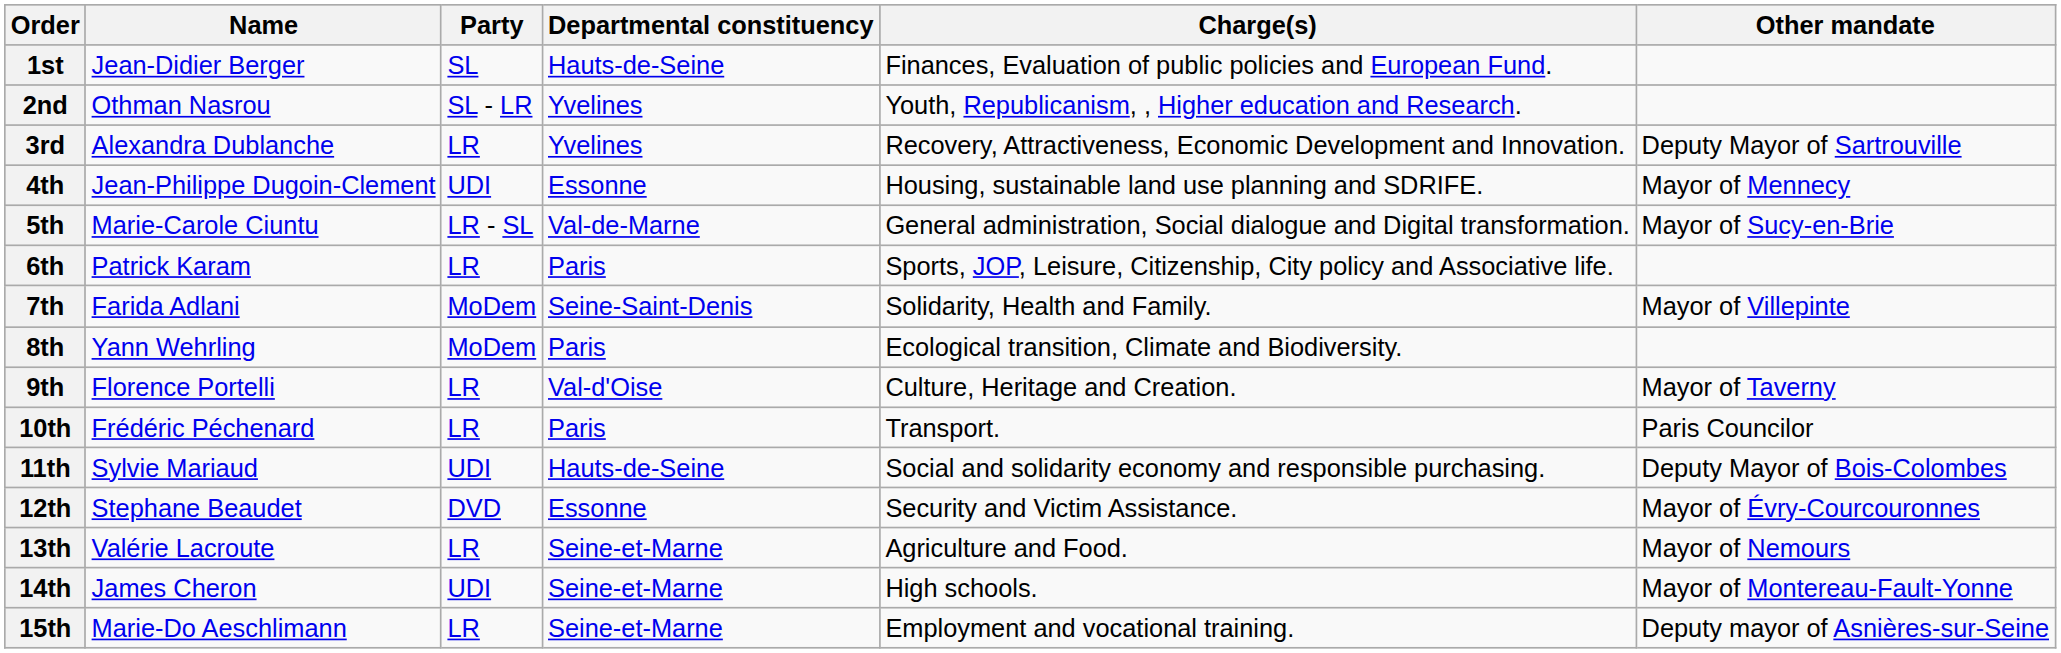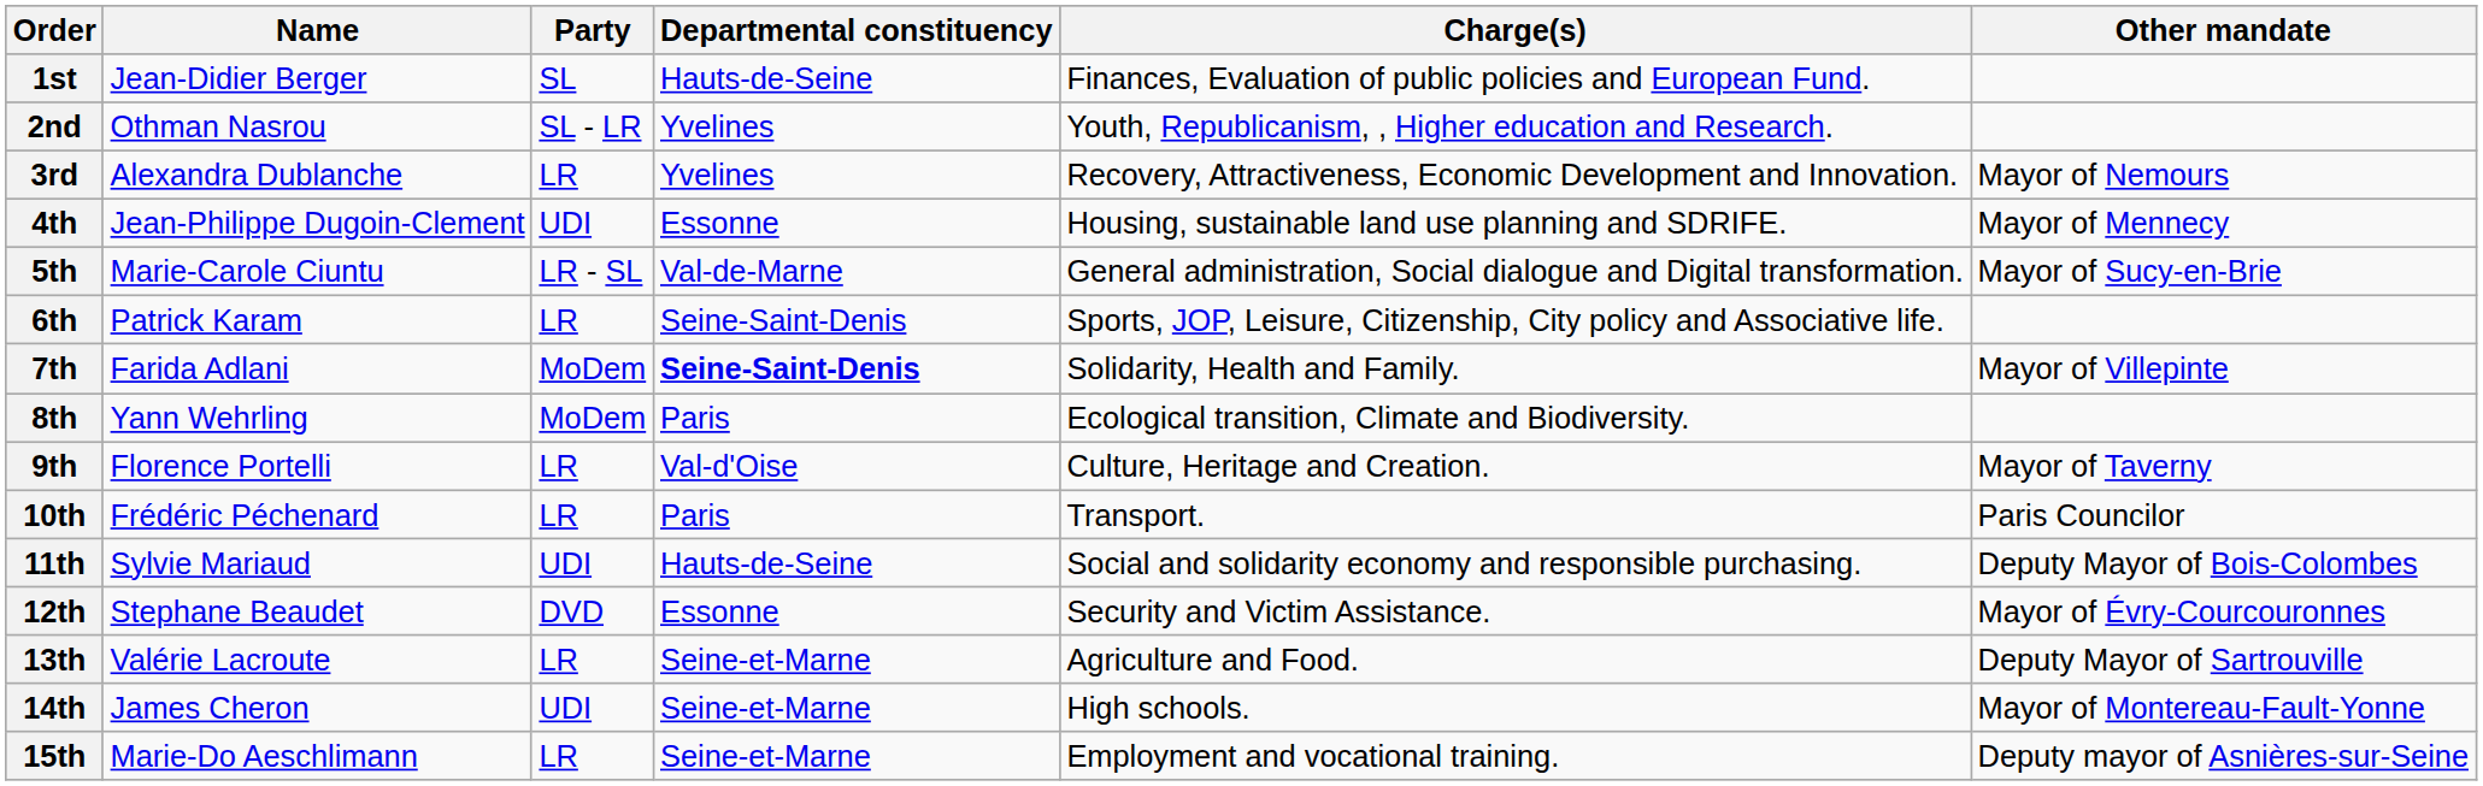 <table class="wikitable" style="font-size:95%" |>
 <tr>
 <th>Order</th>
 <th>Name</th>
 <th>Party</th>
 <th>Departmental constituency</th>
 <th>Charge(s)</th>
 <th>Other mandate</th>
 </tr>
 <tr>
 <th>1st</th>
 <td><a href='#'>Jean-Didier Berger</a></td>
 <td><a href='#'>SL</a></td>
 <td><a href='#'>Hauts-de-Seine</a></td>
 <td>Finances, Evaluation of public policies and <a href='#'>European Fund</a>.</td>
 <td></td>
 </tr>
 <tr>
 <th>2nd</th>
 <td><a href='#'>Othman Nasrou</a></td>
 <td><a href='#'>SL</a> - <a href='#'>LR</a></td>
 <td><a href='#'>Yvelines</a></td>
 <td>Youth, <a href='#'>Republicanism</a>, , <a href='#'>Higher education and Research</a>.</td>
 <td></td>
 </tr>
 <tr>
 <th>3rd</th>
 <td><a href='#'>Alexandra Dublanche</a></td>
 <td><a href='#'>LR</a></td>
 <td><a href='#'>Yvelines</a></td>
 <td>Recovery, Attractiveness, Economic Development and Innovation.</td>
-<td>Deputy Mayor of <a href='#'>Sartrouville</a></td>
+<td>Mayor of <a href='#'>Nemours</a></td>
 </tr>
 <tr>
 <th>4th</th>
 <td><a href='#'>Jean-Philippe Dugoin-Clement</a></td>
 <td><a href='#'>UDI</a></td>
 <td><a href='#'>Essonne</a></td>
 <td>Housing, sustainable land use planning and SDRIFE.</td>
 <td>Mayor of <a href='#'>Mennecy</a></td>
 </tr>
 <tr>
 <th>5th</th>
 <td><a href='#'>Marie-Carole Ciuntu</a></td>
 <td><a href='#'>LR</a> - <a href='#'>SL</a></td>
 <td><a href='#'>Val-de-Marne</a></td>
 <td>General administration, Social dialogue and Digital transformation.</td>
 <td>Mayor of <a href='#'>Sucy-en-Brie</a></td>
 </tr>
 <tr>
 <th>6th</th>
 <td><a href='#'>Patrick Karam</a></td>
 <td><a href='#'>LR</a></td>
-<td><a href='#'>Paris</a></td>
+<td><a href='#'>Seine-Saint-Denis</a></td>
 <td>Sports, <a href='#'>JOP</a>, Leisure, Citizenship, City policy and Associative life.</td>
 <td></td>
 </tr>
 <tr>
 <th>7th</th>
 <td><a href='#'>Farida Adlani</a></td>
 <td><a href='#'>MoDem</a></td>
-<td><a href='#'>Seine-Saint-Denis</a></td>
+<td><strong><a href='#'>Seine-Saint-Denis</a></strong></td>
 <td>Solidarity, Health and Family.</td>
 <td>Mayor of <a href='#'>Villepinte</a></td>
 </tr>
 <tr>
 <th>8th</th>
 <td><a href='#'>Yann Wehrling</a></td>
 <td><a href='#'>MoDem</a></td>
 <td><a href='#'>Paris</a></td>
 <td>Ecological transition, Climate and Biodiversity.</td>
 <td></td>
 </tr>
 <tr>
 <th>9th</th>
 <td><a href='#'>Florence Portelli</a></td>
 <td><a href='#'>LR</a></td>
 <td><a href='#'>Val-d'Oise</a></td>
 <td>Culture, Heritage and Creation.</td>
 <td>Mayor of <a href='#'>Taverny</a></td>
 </tr>
 <tr>
 <th>10th</th>
 <td><a href='#'>Frédéric Péchenard</a></td>
 <td><a href='#'>LR</a></td>
 <td><a href='#'>Paris</a></td>
 <td>Transport.</td>
 <td>Paris Councilor</td>
 </tr>
 <tr>
 <th>11th</th>
 <td><a href='#'>Sylvie Mariaud</a></td>
 <td><a href='#'>UDI</a></td>
 <td><a href='#'>Hauts-de-Seine</a></td>
 <td>Social and solidarity economy and responsible purchasing.</td>
 <td>Deputy Mayor of <a href='#'>Bois-Colombes</a></td>
 </tr>
 <tr>
 <th>12th</th>
 <td><a href='#'>Stephane Beaudet</a></td>
 <td><a href='#'>DVD</a></td>
 <td><a href='#'>Essonne</a></td>
 <td>Security and Victim Assistance.</td>
 <td>Mayor of <a href='#'>Évry-Courcouronnes</a></td>
 </tr>
 <tr>
 <th>13th</th>
 <td><a href='#'>Valérie Lacroute</a></td>
 <td><a href='#'>LR</a></td>
 <td><a href='#'>Seine-et-Marne</a></td>
 <td>Agriculture and Food.</td>
-<td>Mayor of <a href='#'>Nemours</a></td>
+<td>Deputy Mayor of <a href='#'>Sartrouville</a></td>
 </tr>
 <tr>
 <th>14th</th>
 <td><a href='#'>James Cheron</a></td>
 <td><a href='#'>UDI</a></td>
 <td><a href='#'>Seine-et-Marne</a></td>
 <td>High schools.</td>
 <td>Mayor of <a href='#'>Montereau-Fault-Yonne</a></td>
 </tr>
 <tr>
 <th>15th</th>
 <td><a href='#'>Marie-Do Aeschlimann</a></td>
 <td><a href='#'>LR</a></td>
 <td><a href='#'>Seine-et-Marne</a></td>
 <td>Employment and vocational training.</td>
 <td>Deputy mayor of <a href='#'>Asnières-sur-Seine</a></td>
 </tr>
 </table>
